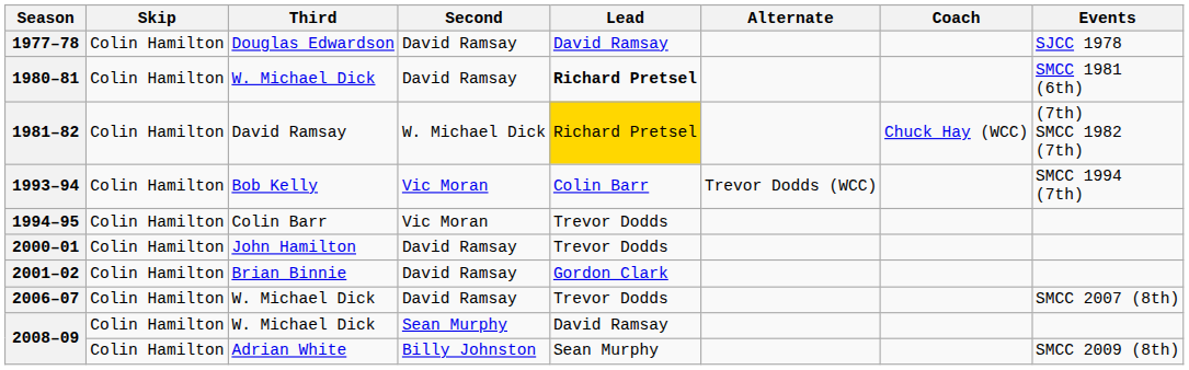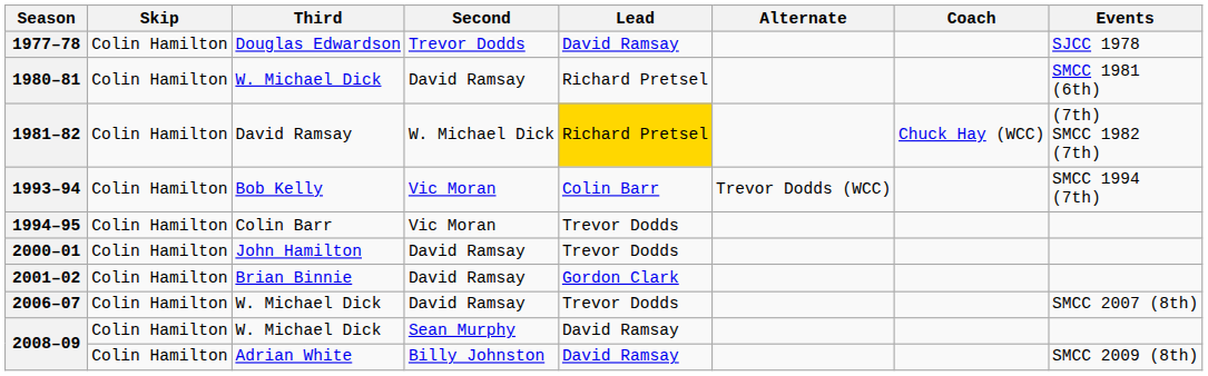 <table class="wikitable">
 <tr>
 <th scope="col" width=60>Season</th>
 <th scope="col">Skip</th>
 <th scope="col">Third</th>
 <th scope="col">Second</th>
 <th scope="col">Lead</th>
 <th scope="col">Alternate</th>
 <th scope="col">Coach</th>
 <th scope="col">Events</th>
 </tr>
 <tr>
 <th scope="row">1977–78</th>
 <td>Colin Hamilton</td>
 <td><a href='#'>Douglas Edwardson</a></td>
-<td>David Ramsay</td>
+<td><a href='#'>Trevor Dodds</a></td>
 <td><a href='#'>David Ramsay</a></td>
 <td></td>
 <td></td>
 <td><a href='#'>SJCC</a> 1978 <br> </td>
 </tr>
 <tr>
 <th scope="row">1980–81</th>
 <td>Colin Hamilton</td>
 <td><a href='#'>W. Michael Dick</a></td>
 <td>David Ramsay</td>
-<td><strong>Richard Pretsel</strong></td>
+<td>Richard Pretsel</td>
 <td></td>
 <td></td>
 <td><a href='#'>SMCC</a> 1981 <br> (6th)</td>
 </tr>
 <tr>
 <th scope="row">1981–82</th>
 <td>Colin Hamilton</td>
 <td>David Ramsay</td>
 <td>W. Michael Dick</td>
 <td style="background: gold;">Richard Pretsel</td>
 <td></td>
 <td><a href='#'>Chuck Hay</a> (WCC)</td>
 <td> (7th)<br>SMCC 1982 <br> (7th)</td>
 </tr>
 <tr>
 <th scope="row">1993–94</th>
 <td>Colin Hamilton</td>
 <td><a href='#'>Bob Kelly</a></td>
 <td><a href='#'>Vic Moran</a></td>
 <td><a href='#'>Colin Barr</a></td>
 <td>Trevor Dodds (WCC)</td>
 <td></td>
 <td>SMCC 1994 <br> (7th)</td>
 </tr>
 <tr>
 <th scope="row">1994–95</th>
 <td>Colin Hamilton</td>
 <td>Colin Barr</td>
 <td>Vic Moran</td>
 <td>Trevor Dodds</td>
 <td></td>
 <td></td>
 <td></td>
 </tr>
 <tr>
 <th scope="row">2000–01</th>
 <td>Colin Hamilton</td>
 <td><a href='#'>John Hamilton</a></td>
 <td>David Ramsay</td>
 <td>Trevor Dodds</td>
 <td></td>
 <td></td>
 <td></td>
 </tr>
 <tr>
 <th scope="row">2001–02</th>
 <td>Colin Hamilton</td>
 <td><a href='#'>Brian Binnie</a></td>
 <td>David Ramsay</td>
 <td><a href='#'>Gordon Clark</a></td>
 <td></td>
 <td></td>
 <td></td>
 </tr>
 <tr>
 <th scope="row">2006–07</th>
 <td>Colin Hamilton</td>
 <td>W. Michael Dick</td>
 <td>David Ramsay</td>
 <td>Trevor Dodds</td>
 <td></td>
 <td></td>
 <td>SMCC 2007 (8th)</td>
 </tr>
 <tr>
 <th scope="row" rowspan=2>2008–09</th>
 <td>Colin Hamilton</td>
 <td>W. Michael Dick</td>
 <td><a href='#'>Sean Murphy</a></td>
 <td>David Ramsay</td>
 <td></td>
 <td></td>
 <td></td>
 </tr>
 <tr>
 <td>Colin Hamilton</td>
 <td><a href='#'>Adrian White</a></td>
 <td><a href='#'>Billy Johnston</a></td>
-<td>Sean Murphy</td>
+<td><a href='#'>David Ramsay</a></td>
 <td></td>
 <td></td>
 <td>SMCC 2009 (8th)</td>
 </tr>
 </table>
